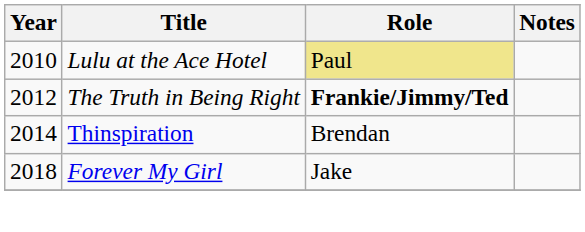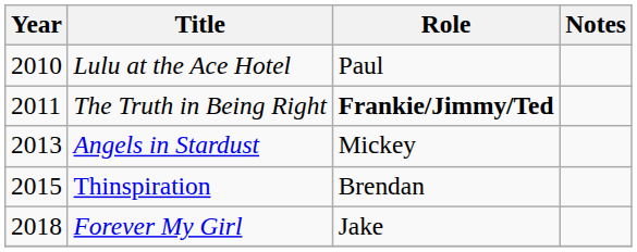 <table class="wikitable sortable">
 <tr>
 <th>Year</th>
 <th>Title</th>
 <th>Role</th>
 <th class="unsortable">Notes</th>
 </tr>
 <tr>
 <td>2010</td>
 <td><em>Lulu at the Ace Hotel</em></td>
-<td style="background: khaki;">Paul</td>
+<td>Paul</td>
 <td></td>
 </tr>
 <tr>
-<td>2012</td>
+<td>2011</td>
 <td><em>The Truth in Being Right</em></td>
 <td><strong>Frankie/Jimmy/Ted</strong></td>
 <td></td>
 </tr>
 <tr>
-<td>2014</td>
+<td>2013</td>
+<td><em><a href='#'>Angels in Stardust</a></em></td>
+<td>Mickey</td>
+<td></td>
+</tr>
+<tr>
+<td>2015</td>
 <td><a href='#'>Thinspiration</a></td>
 <td>Brendan</td>
 <td></td>
 </tr>
 <tr>
 <td>2018</td>
 <td><em><a href='#'>Forever My Girl</a></em></td>
 <td>Jake</td>
 <td></td>
 </tr>
 <tr>
 </tr>
 </table>
